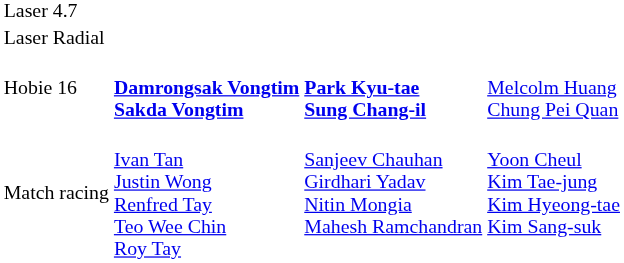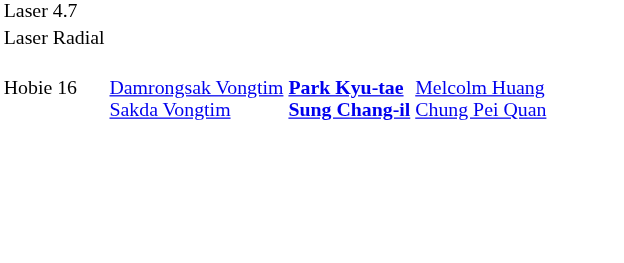 <table>
 <tr>
 <td>Laser 4.7<br></td>
 <td></td>
 <td></td>
 <td></td>
 </tr>
 <tr>
 <td>Laser Radial<br></td>
 <td></td>
 <td></td>
 <td></td>
 </tr>
 <tr>
 <td>Hobie 16<br></td>
-<td><strong><br><a href='#'>Damrongsak Vongtim</a><br><a href='#'>Sakda Vongtim</a></strong></td>
+<td><br><a href='#'>Damrongsak Vongtim</a><br><a href='#'>Sakda Vongtim</a></td>
 <td><strong><br><a href='#'>Park Kyu-tae</a><br><a href='#'>Sung Chang-il</a></strong></td>
 <td><br><a href='#'>Melcolm Huang</a><br><a href='#'>Chung Pei Quan</a></td>
 </tr>
-<tr>
-<td>Match racing<br></td>
-<td><br><a href='#'>Ivan Tan</a><br><a href='#'>Justin Wong</a><br><a href='#'>Renfred Tay</a><br><a href='#'>Teo Wee Chin</a><br><a href='#'>Roy Tay</a></td>
-<td valign=top><br><a href='#'>Sanjeev Chauhan</a><br><a href='#'>Girdhari Yadav</a><br><a href='#'>Nitin Mongia</a><br><a href='#'>Mahesh Ramchandran</a></td>
-<td valign=top><br><a href='#'>Yoon Cheul</a><br><a href='#'>Kim Tae-jung</a><br><a href='#'>Kim Hyeong-tae</a><br><a href='#'>Kim Sang-suk</a></td>
-</tr>
 </table>
